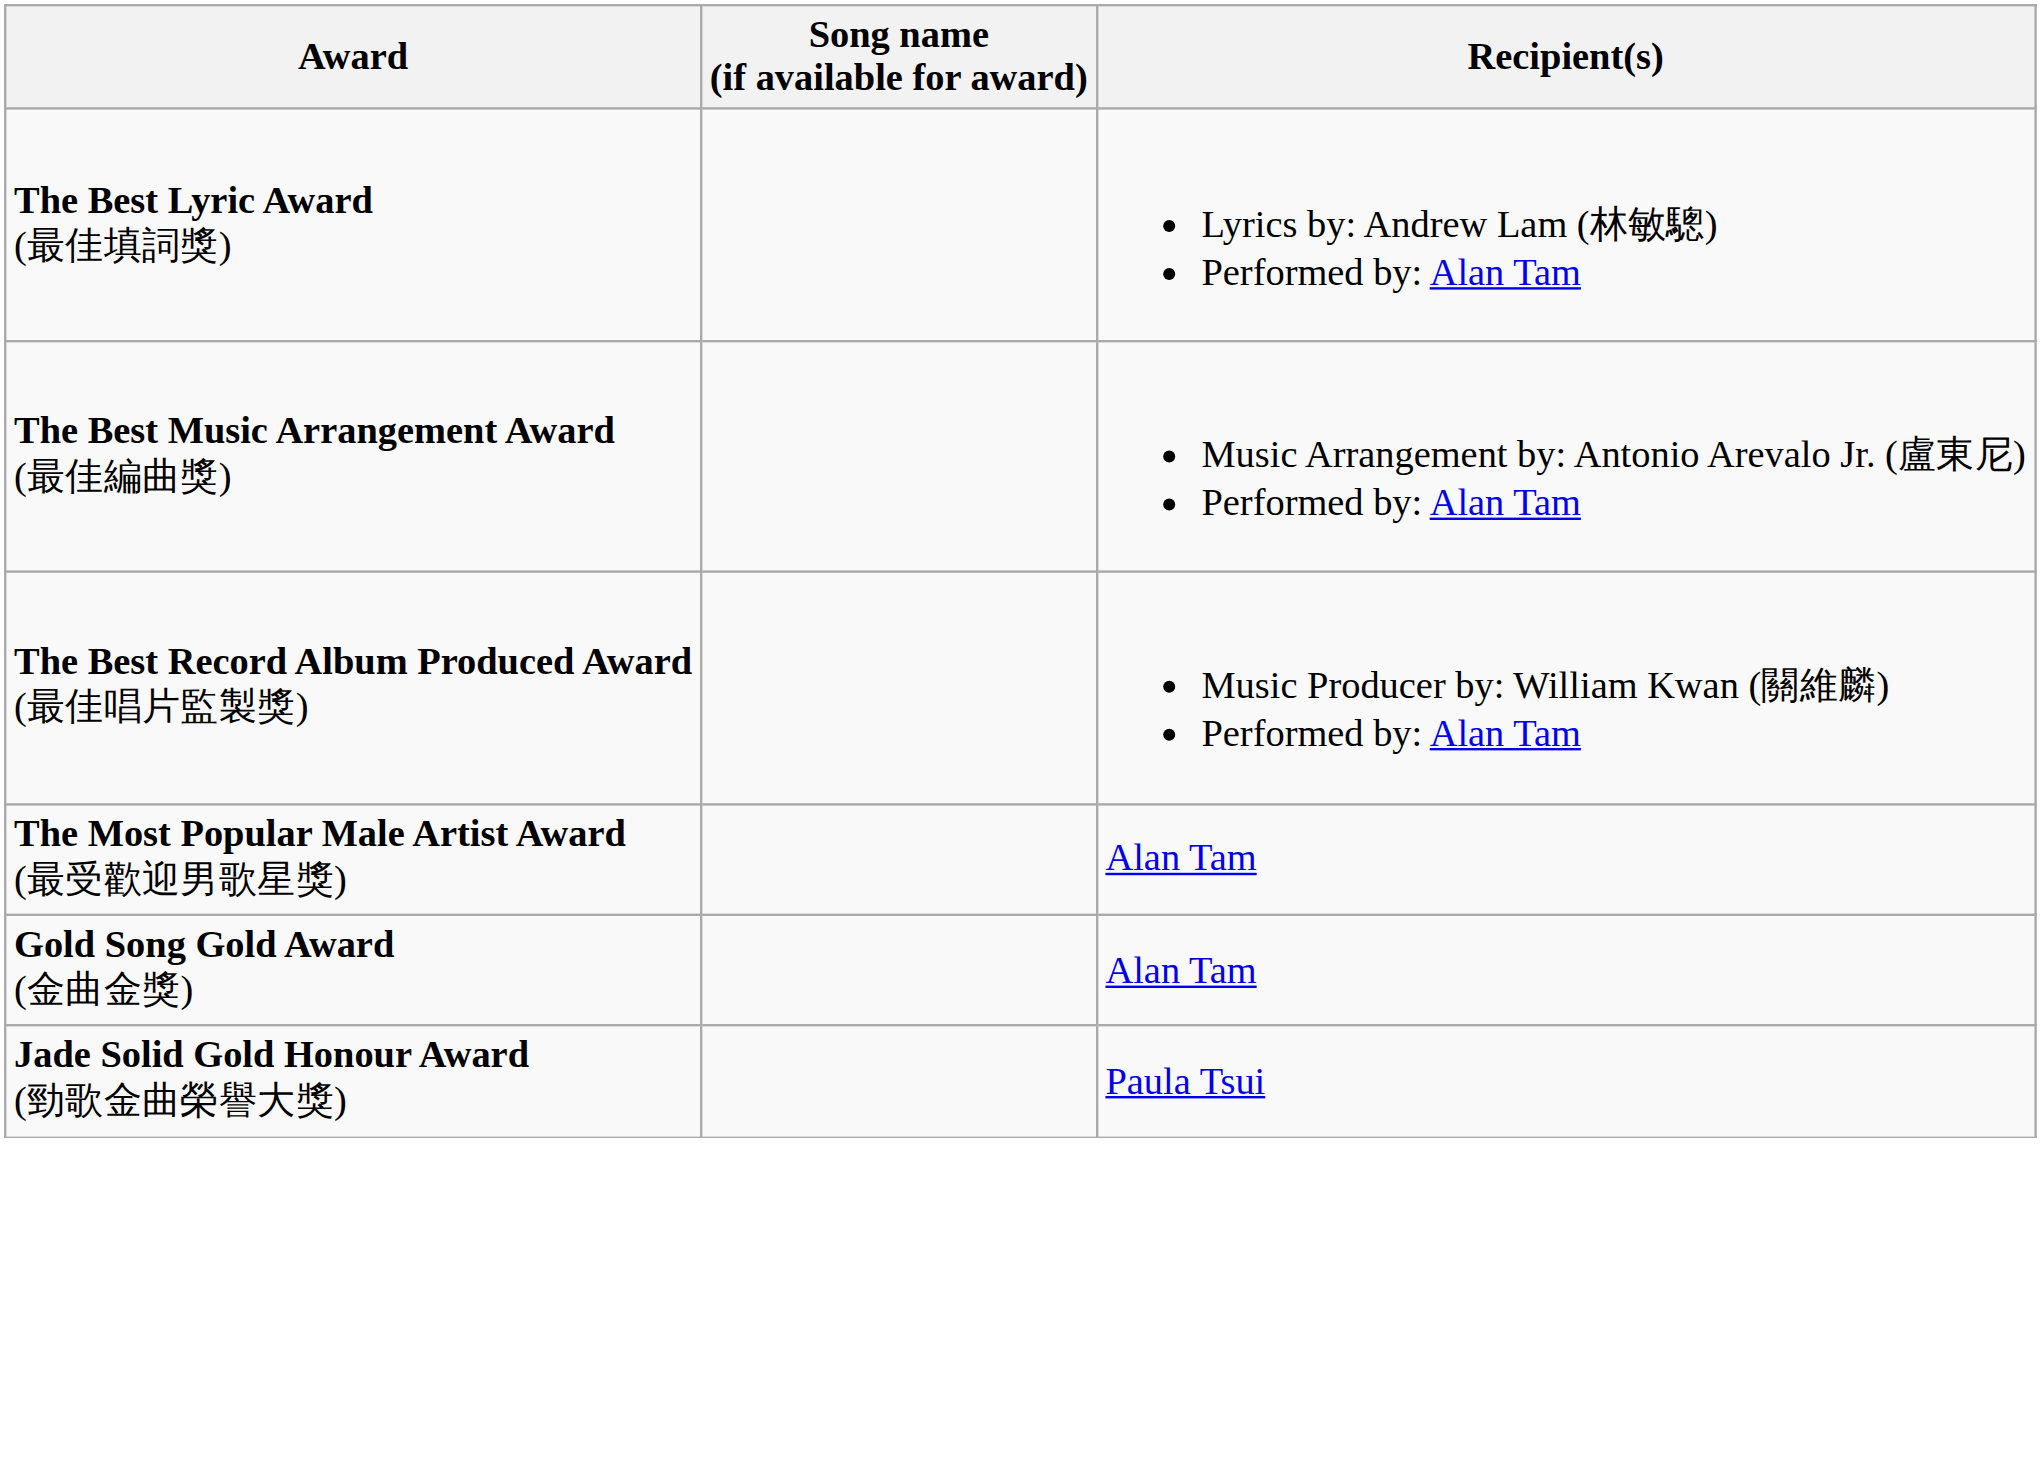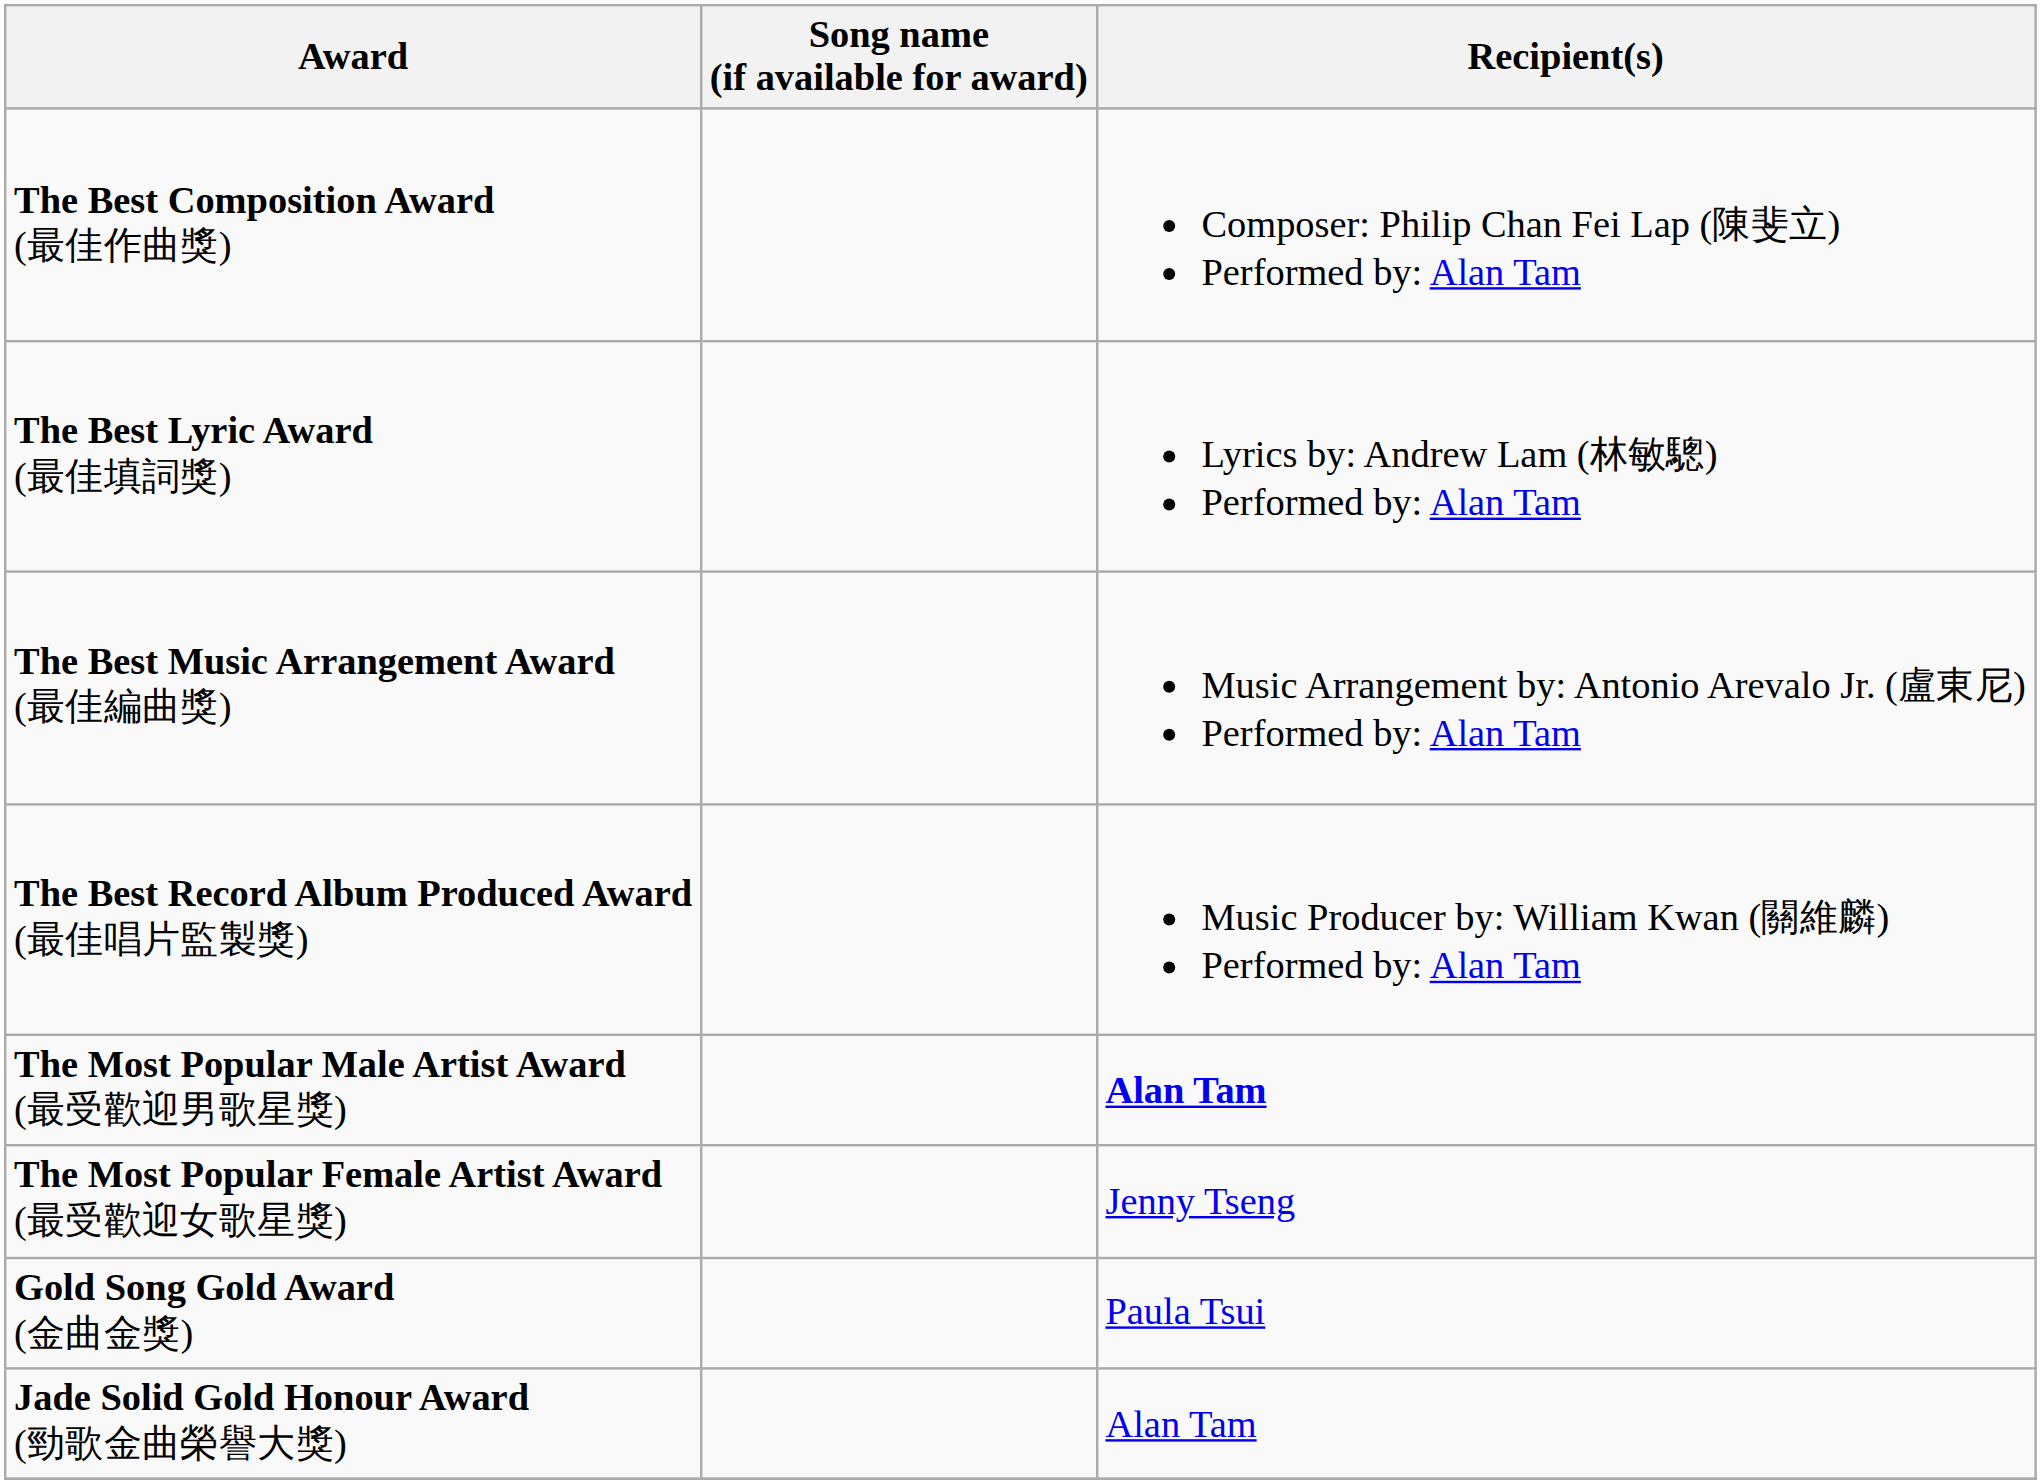 <table class="wikitable">
 <tr>
 <th>Award</th>
 <th>Song name<br>(if available for award)</th>
 <th>Recipient(s)</th>
+</tr>
+<tr>
+<td><strong>The Best Composition Award</strong><br>(最佳作曲獎)</td>
+<td></td>
+<td><br><ul><li>Composer: Philip Chan Fei Lap (陳斐立)</li><li>Performed by: <a href='#'>Alan Tam</a></li></ul></td>
 </tr>
 <tr>
 <td><strong>The Best Lyric Award</strong><br>(最佳填詞獎)</td>
 <td></td>
 <td><br><ul><li>Lyrics by: Andrew Lam (林敏驄)</li><li>Performed by: <a href='#'>Alan Tam</a></li></ul></td>
 </tr>
 <tr>
 <td><strong>The Best Music Arrangement Award</strong><br>(最佳編曲獎)</td>
 <td></td>
 <td><br><ul><li>Music Arrangement by: Antonio Arevalo Jr. (盧東尼)</li><li>Performed by: <a href='#'>Alan Tam</a></li></ul></td>
 </tr>
 <tr>
 <td><strong>The Best Record Album Produced Award</strong><br>(最佳唱片監製獎)</td>
 <td></td>
 <td><br><ul><li>Music Producer by: William Kwan (關維麟)</li><li>Performed by: <a href='#'>Alan Tam</a></li></ul></td>
 </tr>
 <tr>
 <td><strong>The Most Popular Male Artist Award</strong><br>(最受歡迎男歌星獎)</td>
 <td></td>
-<td><a href='#'>Alan Tam</a></td>
+<td><strong><a href='#'>Alan Tam</a></strong></td>
+</tr>
+<tr>
+<td><strong>The Most Popular Female Artist Award</strong><br>(最受歡迎女歌星獎)</td>
+<td></td>
+<td><a href='#'>Jenny Tseng</a></td>
 </tr>
 <tr>
 <td><strong>Gold Song Gold Award</strong><br>(金曲金獎)</td>
 <td></td>
-<td><a href='#'>Alan Tam</a></td>
+<td><a href='#'>Paula Tsui</a></td>
 </tr>
 <tr>
 <td><strong>Jade Solid Gold Honour Award</strong><br>(勁歌金曲榮譽大獎)</td>
 <td></td>
-<td><a href='#'>Paula Tsui</a></td>
+<td><a href='#'>Alan Tam</a></td>
 </tr>
 <tr>
 </tr>
 </table>
